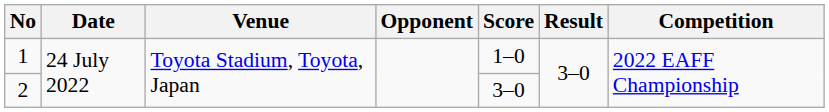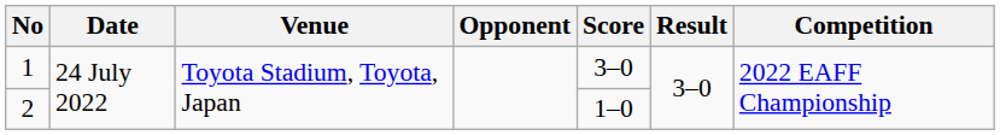 <table class="wikitable sortable">
 <tr>
 <th>No</th>
 <th>Date</th>
 <th>Venue</th>
 <th>Opponent</th>
 <th>Score</th>
 <th>Result</th>
 <th>Competition</th>
 </tr>
 <tr>
 <td align="center">1</td>
 <td rowspan="2">24 July 2022</td>
 <td rowspan="2"><a href='#'>Toyota Stadium</a>, <a href='#'>Toyota</a>, Japan</td>
 <td rowspan="2"></td>
-<td align=center>1–0</td>
+<td align=center>3–0</td>
 <td rowspan="2" align=center>3–0</td>
 <td rowspan="2"><a href='#'>2022 EAFF Championship</a></td>
 </tr>
 <tr>
 <td align="center">2</td>
-<td align=center>3–0</td>
+<td align=center>1–0</td>
 </tr>
 </table>
